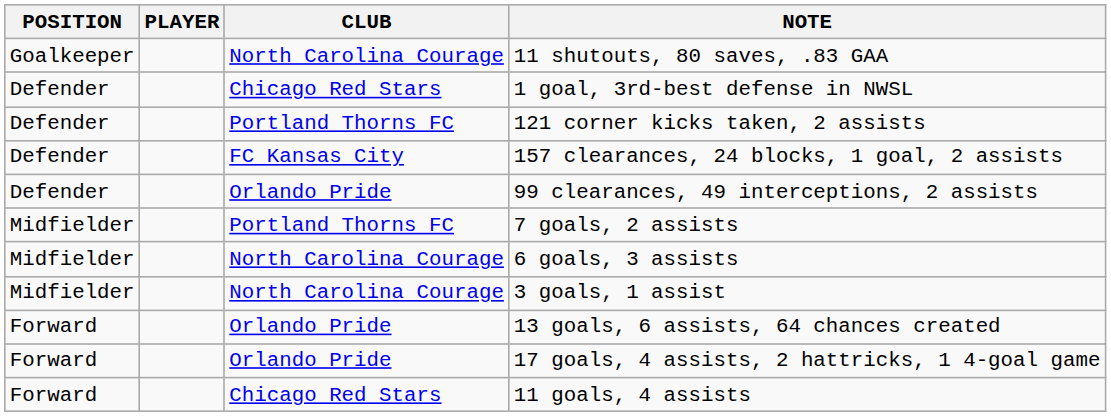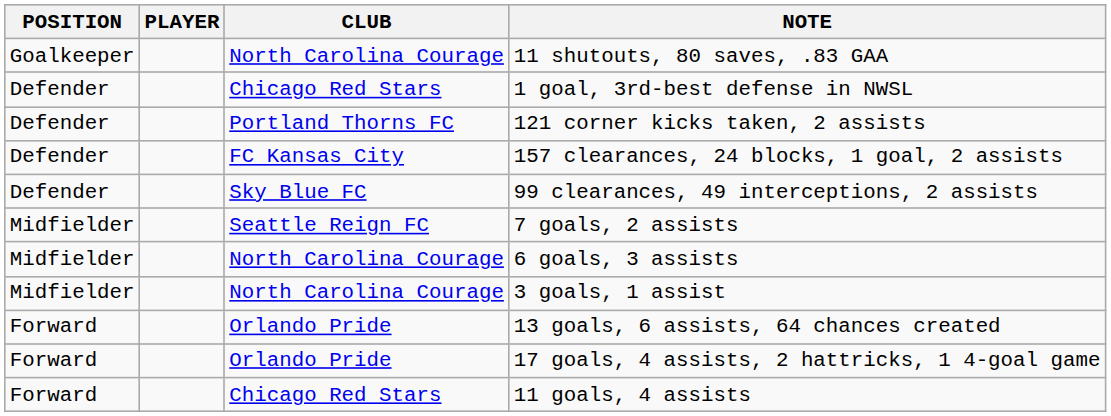 <table class="wikitable sortable">
 <tr>
 <th>POSITION</th>
 <th>PLAYER</th>
 <th>CLUB</th>
 <th>NOTE</th>
 </tr>
 <tr>
 <td>Goalkeeper</td>
 <td> </td>
 <td><a href='#'>North Carolina Courage</a></td>
 <td>11 shutouts, 80 saves, .83 GAA</td>
 </tr>
 <tr>
 <td>Defender</td>
 <td> </td>
 <td><a href='#'>Chicago Red Stars</a></td>
 <td>1 goal, 3rd-best defense in NWSL</td>
 </tr>
 <tr>
 <td>Defender</td>
 <td> </td>
 <td><a href='#'>Portland Thorns FC</a></td>
 <td>121 corner kicks taken, 2 assists</td>
 </tr>
 <tr>
 <td>Defender</td>
 <td> </td>
 <td><a href='#'>FC Kansas City</a></td>
 <td>157 clearances, 24 blocks, 1 goal, 2 assists</td>
 </tr>
 <tr>
 <td>Defender</td>
 <td> </td>
-<td><a href='#'>Orlando Pride</a></td>
+<td><a href='#'>Sky Blue FC</a></td>
 <td>99 clearances, 49 interceptions, 2 assists</td>
 </tr>
 <tr>
 <td>Midfielder</td>
 <td> </td>
-<td><a href='#'>Portland Thorns FC</a></td>
+<td><a href='#'>Seattle Reign FC</a></td>
 <td>7 goals, 2 assists</td>
 </tr>
 <tr>
 <td>Midfielder</td>
 <td> </td>
 <td><a href='#'>North Carolina Courage</a></td>
 <td>6 goals, 3 assists</td>
 </tr>
 <tr>
 <td>Midfielder</td>
 <td> </td>
 <td><a href='#'>North Carolina Courage</a></td>
 <td>3 goals, 1 assist</td>
 </tr>
 <tr>
 <td>Forward</td>
 <td> </td>
 <td><a href='#'>Orlando Pride</a></td>
 <td>13 goals, 6 assists, 64 chances created</td>
 </tr>
 <tr>
 <td>Forward</td>
 <td> </td>
 <td><a href='#'>Orlando Pride</a></td>
 <td>17 goals, 4 assists, 2 hattricks, 1 4-goal game</td>
 </tr>
 <tr>
 <td>Forward</td>
 <td> </td>
 <td><a href='#'>Chicago Red Stars</a></td>
 <td>11 goals, 4 assists</td>
 </tr>
 </table>
